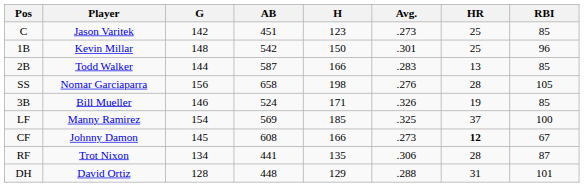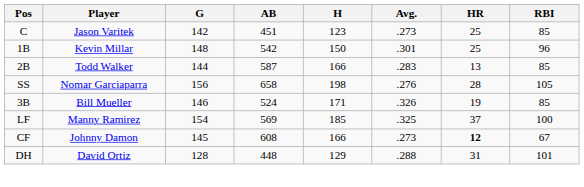 <table class="wikitable sortable">
 <tr>
 <th bgcolor="#DDDDFF" width="5%">Pos</th>
 <th bgcolor="#DDDDFF" width="16%">Player</th>
 <th bgcolor="#DDDDFF" width="9%">G</th>
 <th bgcolor="#DDDDFF" width="9%">AB</th>
 <th bgcolor="#DDDDFF" width="9%">H</th>
 <th bgcolor="#DDDDFF" width="9%">Avg.</th>
 <th bgcolor="#DDDDFF" width="9%">HR</th>
 <th bgcolor="#DDDDFF" width="9%">RBI</th>
 </tr>
 <tr align="center">
 <td>C</td>
 <td><a href='#'>Jason Varitek</a></td>
 <td>142</td>
 <td>451</td>
 <td>123</td>
 <td>.273</td>
 <td>25</td>
 <td>85</td>
 </tr>
 <tr align="center">
 <td>1B</td>
 <td><a href='#'>Kevin Millar</a></td>
 <td>148</td>
 <td>542</td>
 <td>150</td>
 <td>.301</td>
 <td>25</td>
 <td>96</td>
 </tr>
 <tr align="center">
 <td>2B</td>
 <td><a href='#'>Todd Walker</a></td>
 <td>144</td>
 <td>587</td>
 <td>166</td>
 <td>.283</td>
 <td>13</td>
 <td>85</td>
 </tr>
 <tr align="center">
 <td>SS</td>
 <td><a href='#'>Nomar Garciaparra</a></td>
 <td>156</td>
 <td>658</td>
 <td>198</td>
 <td>.276</td>
 <td>28</td>
 <td>105</td>
 </tr>
 <tr align="center">
 <td>3B</td>
 <td><a href='#'>Bill Mueller</a></td>
 <td>146</td>
 <td>524</td>
 <td>171</td>
 <td>.326</td>
 <td>19</td>
 <td>85</td>
 </tr>
 <tr align="center">
 <td>LF</td>
 <td><a href='#'>Manny Ramirez</a></td>
 <td>154</td>
 <td>569</td>
 <td>185</td>
 <td>.325</td>
 <td>37</td>
 <td>100</td>
 </tr>
 <tr align="center">
 <td>CF</td>
 <td><a href='#'>Johnny Damon</a></td>
 <td>145</td>
 <td>608</td>
 <td>166</td>
 <td>.273</td>
 <td><strong>12</strong></td>
 <td>67</td>
 </tr>
 <tr align="center">
-<td>RF</td>
-<td><a href='#'>Trot Nixon</a></td>
-<td>134</td>
-<td>441</td>
-<td>135</td>
-<td>.306</td>
-<td>28</td>
-<td>87</td>
-</tr>
-<tr align="center">
 <td>DH</td>
 <td><a href='#'>David Ortiz</a></td>
 <td>128</td>
 <td>448</td>
 <td>129</td>
 <td>.288</td>
 <td>31</td>
 <td>101</td>
 </tr>
 </table>
